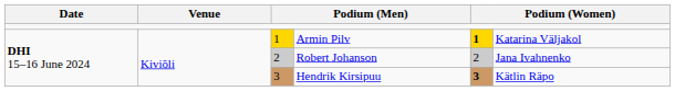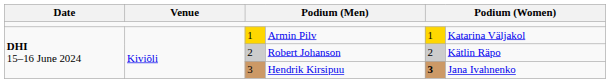 <table class="wikitable" width=70%>
 <tr>
 <th>Date</th>
 <th width=20%>Venue</th>
 <th colspan=2 width=30%>Podium (Men)</th>
 <th colspan=2 width=30%>Podium (Women)</th>
 </tr>
 <tr>
 <td colspan=6></td>
 </tr>
 <tr>
 <td rowspan=3><strong>DHI</strong> <br> 15–16 June 2024</td>
 <td rowspan=3><br><a href='#'>Kiviõli</a></td>
 <td bgcolor=FFD700>1</td>
 <td><a href='#'>Armin Pilv</a></td>
-<td bgcolor=FFD700><strong>1</strong></td>
+<td bgcolor=FFD700>1</td>
 <td><a href='#'>Katarina Väljakol</a></td>
 </tr>
 <tr>
 <td bgcolor=CCCCCC>2</td>
 <td><a href='#'>Robert Johanson</a></td>
 <td bgcolor=CCCCCC>2</td>
-<td><a href='#'>Jana Ivahnenko</a></td>
+<td><a href='#'>Kätlin Räpo</a></td>
 </tr>
 <tr>
 <td bgcolor=CC9966>3</td>
 <td><a href='#'>Hendrik Kirsipuu</a></td>
 <td bgcolor=CC9966><strong>3</strong></td>
-<td><a href='#'>Kätlin Räpo</a></td>
+<td><a href='#'>Jana Ivahnenko</a></td>
 </tr>
 </table>
